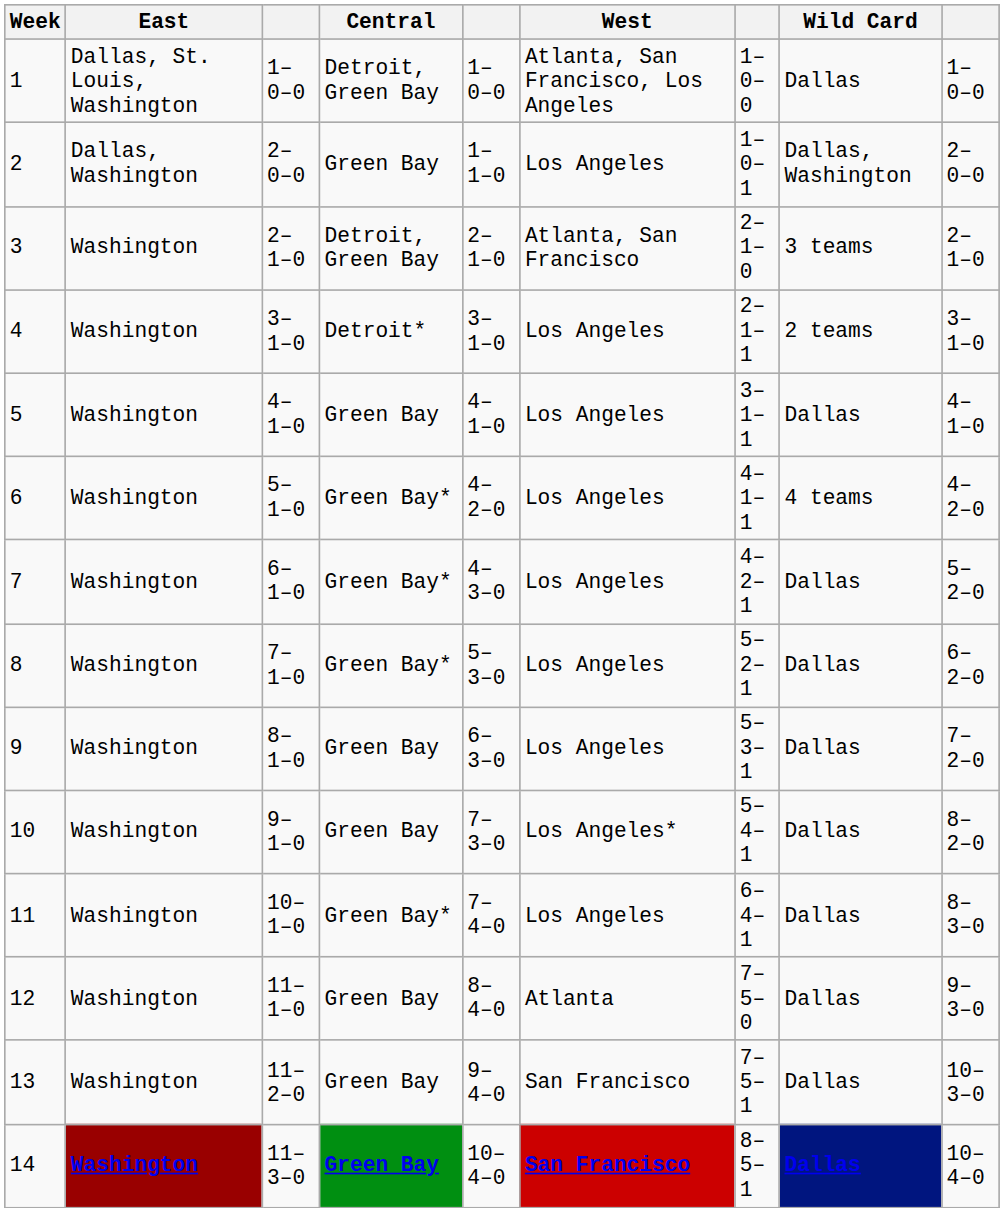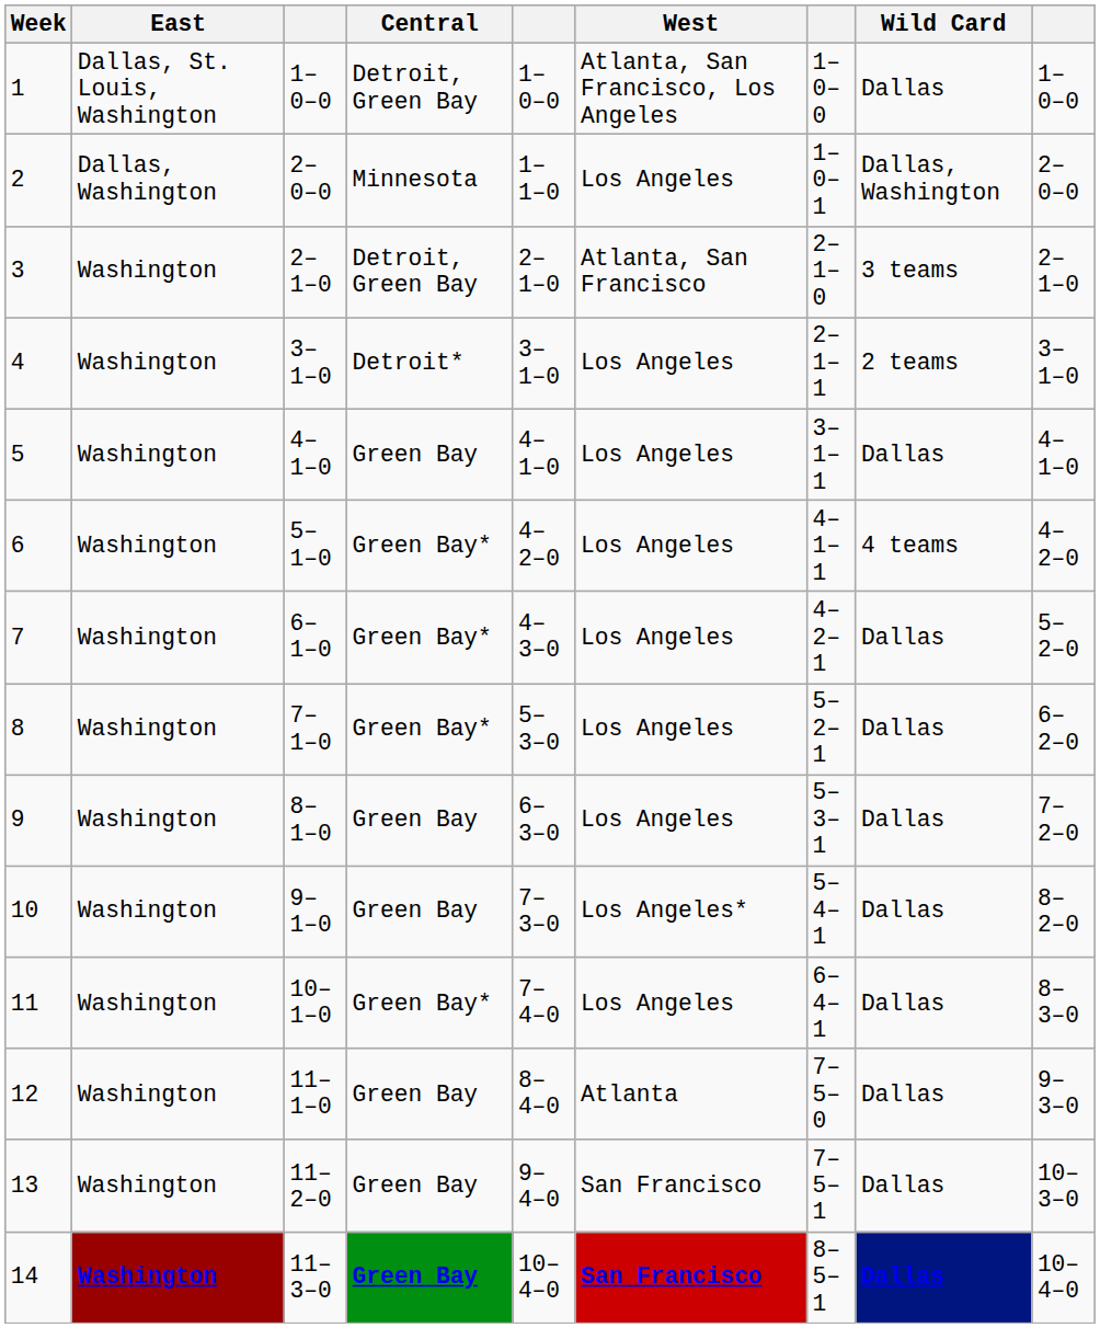 <table class="wikitable">
 <tr>
 <th>Week</th>
 <th>East</th>
 <th></th>
 <th>Central</th>
 <th></th>
 <th>West</th>
 <th></th>
 <th>Wild Card</th>
 <th></th>
 </tr>
 <tr>
 <td>1</td>
 <td>Dallas, St. Louis, Washington</td>
 <td>1–0–0</td>
 <td>Detroit, Green Bay</td>
 <td>1–0–0</td>
 <td>Atlanta, San Francisco, Los Angeles</td>
 <td>1–0–0</td>
 <td>Dallas</td>
 <td>1–0–0</td>
 </tr>
 <tr>
 <td>2</td>
 <td>Dallas, Washington</td>
 <td>2–0–0</td>
-<td>Green Bay</td>
+<td>Minnesota</td>
 <td>1–1–0</td>
 <td>Los Angeles</td>
 <td>1–0–1</td>
 <td>Dallas, Washington</td>
 <td>2–0–0</td>
 </tr>
 <tr>
 <td>3</td>
 <td>Washington</td>
 <td>2–1–0</td>
 <td>Detroit, Green Bay</td>
 <td>2–1–0</td>
 <td>Atlanta, San Francisco</td>
 <td>2–1–0</td>
 <td>3 teams</td>
 <td>2–1–0</td>
 </tr>
 <tr>
 <td>4</td>
 <td>Washington</td>
 <td>3–1–0</td>
 <td>Detroit*</td>
 <td>3–1–0</td>
 <td>Los Angeles</td>
 <td>2–1–1</td>
 <td>2 teams</td>
 <td>3–1–0</td>
 </tr>
 <tr>
 <td>5</td>
 <td>Washington</td>
 <td>4–1–0</td>
 <td>Green Bay</td>
 <td>4–1–0</td>
 <td>Los Angeles</td>
 <td>3–1–1</td>
 <td>Dallas</td>
 <td>4–1–0</td>
 </tr>
 <tr>
 <td>6</td>
 <td>Washington</td>
 <td>5–1–0</td>
 <td>Green Bay*</td>
 <td>4–2–0</td>
 <td>Los Angeles</td>
 <td>4–1–1</td>
 <td>4 teams</td>
 <td>4–2–0</td>
 </tr>
 <tr>
 <td>7</td>
 <td>Washington</td>
 <td>6–1–0</td>
 <td>Green Bay*</td>
 <td>4–3–0</td>
 <td>Los Angeles</td>
 <td>4–2–1</td>
 <td>Dallas</td>
 <td>5–2–0</td>
 </tr>
 <tr>
 <td>8</td>
 <td>Washington</td>
 <td>7–1–0</td>
 <td>Green Bay*</td>
 <td>5–3–0</td>
 <td>Los Angeles</td>
 <td>5–2–1</td>
 <td>Dallas</td>
 <td>6–2–0</td>
 </tr>
 <tr>
 <td>9</td>
 <td>Washington</td>
 <td>8–1–0</td>
 <td>Green Bay</td>
 <td>6–3–0</td>
 <td>Los Angeles</td>
 <td>5–3–1</td>
 <td>Dallas</td>
 <td>7–2–0</td>
 </tr>
 <tr>
 <td>10</td>
 <td>Washington</td>
 <td>9–1–0</td>
 <td>Green Bay</td>
 <td>7–3–0</td>
 <td>Los Angeles*</td>
 <td>5–4–1</td>
 <td>Dallas</td>
 <td>8–2–0</td>
 </tr>
 <tr>
 <td>11</td>
 <td>Washington</td>
 <td>10–1–0</td>
 <td>Green Bay*</td>
 <td>7–4–0</td>
 <td>Los Angeles</td>
 <td>6–4–1</td>
 <td>Dallas</td>
 <td>8–3–0</td>
 </tr>
 <tr>
 <td>12</td>
 <td>Washington</td>
 <td>11–1–0</td>
 <td>Green Bay</td>
 <td>8–4–0</td>
 <td>Atlanta</td>
 <td>7–5–0</td>
 <td>Dallas</td>
 <td>9–3–0</td>
 </tr>
 <tr>
 <td>13</td>
 <td>Washington</td>
 <td>11–2–0</td>
 <td>Green Bay</td>
 <td>9–4–0</td>
 <td>San Francisco</td>
 <td>7–5–1</td>
 <td>Dallas</td>
 <td>10–3–0</td>
 </tr>
 <tr>
 <td>14</td>
 <td bgcolor="#990000"><strong><a href='#'><span>Washington</span></a></strong></td>
 <td>11–3–0</td>
 <td bgcolor="#008F11"><strong><a href='#'><span>Green Bay</span></a></strong></td>
 <td>10–4–0</td>
 <td bgcolor="#CC0000"><strong><a href='#'><span>San Francisco</span></a></strong></td>
 <td>8–5–1</td>
 <td bgcolor="#00157F"><strong><a href='#'><span>Dallas</span></a></strong></td>
 <td>10–4–0</td>
 </tr>
 </table>
